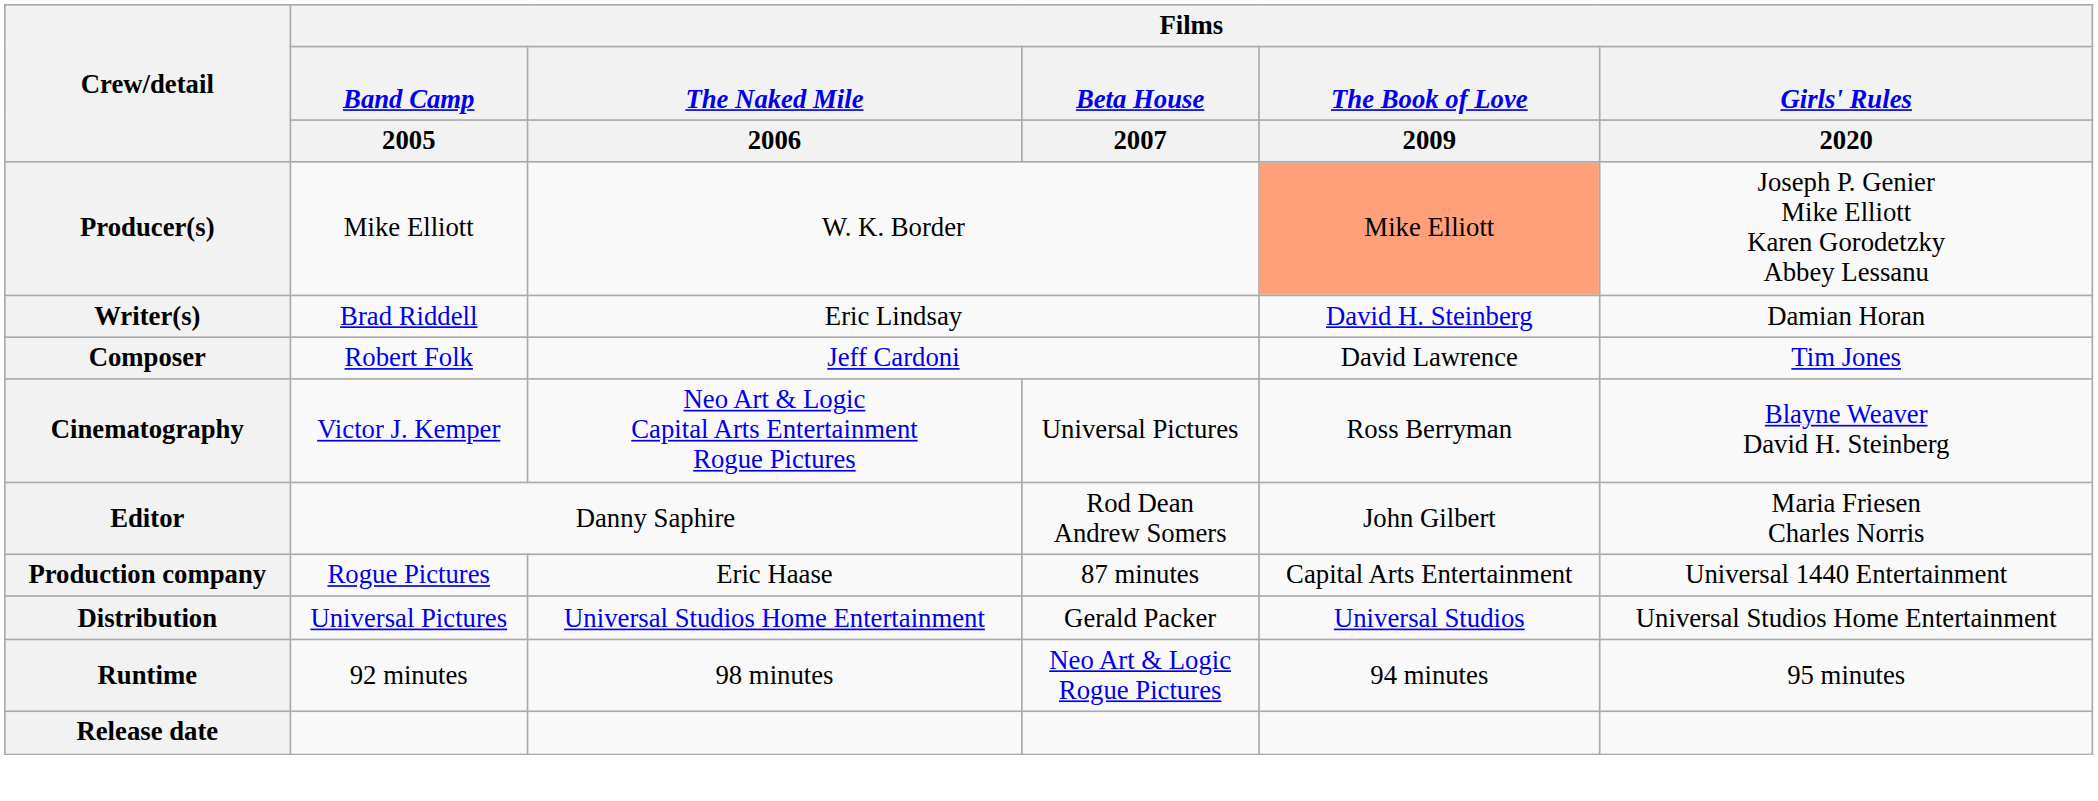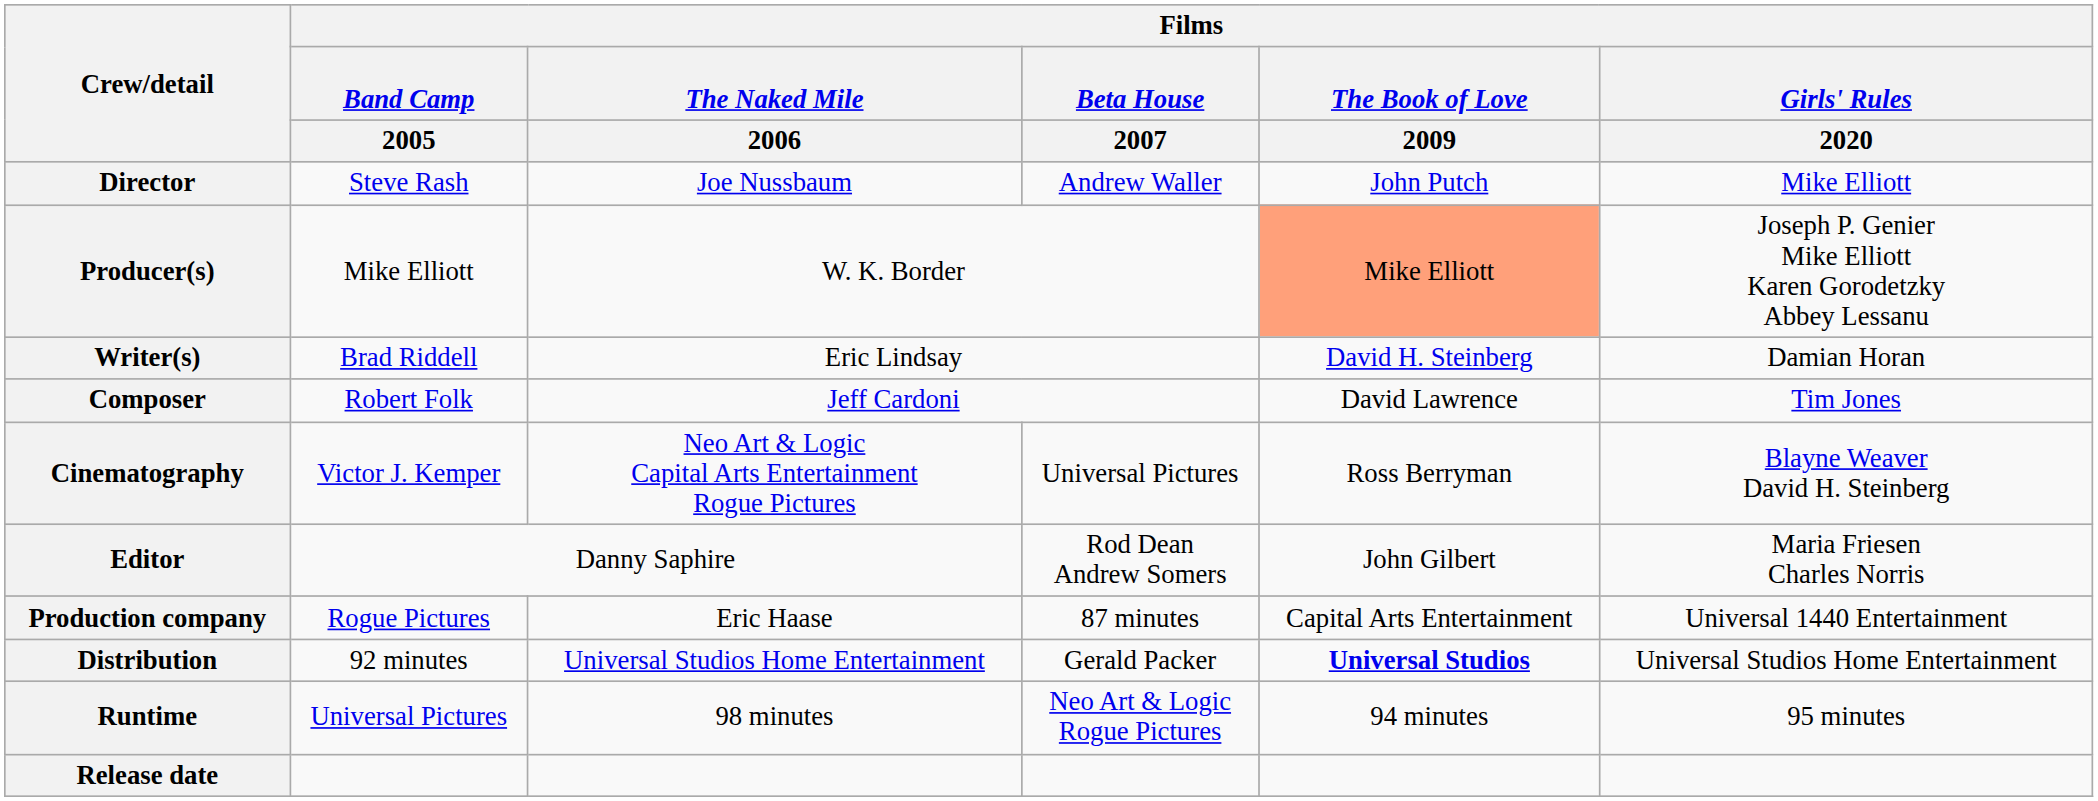 <table class="wikitable" style="text-align:center;" width=99%>
 <tr>
 <th rowspan="3">Crew/detail</th>
 <th colspan="5">Films</th>
 </tr>
 <tr>
 <th><em><a href='#'><br>Band Camp</a></em></th>
 <th><em><a href='#'><br>The Naked Mile</a></em></th>
 <th><em><a href='#'><br>Beta House</a></em></th>
 <th><em><a href='#'><br>The Book of Love</a></em></th>
 <th><em><a href='#'><br>Girls' Rules</a></em></th>
 </tr>
 <tr>
 <th>2005</th>
 <th>2006</th>
 <th>2007</th>
 <th>2009</th>
 <th>2020</th>
+</tr>
+<tr>
+<th>Director</th>
+<td><a href='#'>Steve Rash</a></td>
+<td><a href='#'>Joe Nussbaum</a></td>
+<td><a href='#'>Andrew Waller</a></td>
+<td><a href='#'>John Putch</a></td>
+<td><a href='#'>Mike Elliott</a></td>
 </tr>
 <tr>
 <th>Producer(s)</th>
 <td>Mike Elliott</td>
 <td colspan="2">W. K. Border</td>
 <td style="background: lightsalmon;">Mike Elliott</td>
 <td>Joseph P. Genier<br>Mike Elliott<br>Karen Gorodetzky<br>Abbey Lessanu</td>
 </tr>
 <tr>
 <th>Writer(s)</th>
 <td><a href='#'>Brad Riddell</a></td>
 <td colspan="2">Eric Lindsay</td>
 <td><a href='#'>David H. Steinberg</a></td>
 <td>Damian Horan</td>
 </tr>
 <tr>
 <th>Composer</th>
 <td><a href='#'>Robert Folk</a></td>
 <td colspan="2"><a href='#'>Jeff Cardoni</a></td>
 <td>David Lawrence</td>
 <td><a href='#'>Tim Jones</a></td>
 </tr>
 <tr>
 <th>Cinematography</th>
 <td><a href='#'>Victor J. Kemper</a></td>
 <td><a href='#'>Neo Art & Logic</a><br><a href='#'>Capital Arts Entertainment</a><br><a href='#'>Rogue Pictures</a></td>
 <td>Universal Pictures</td>
 <td>Ross Berryman</td>
 <td><a href='#'>Blayne Weaver</a><br>David H. Steinberg</td>
 </tr>
 <tr>
 <th>Editor</th>
 <td colspan="2">Danny Saphire</td>
 <td>Rod Dean<br>Andrew Somers</td>
 <td>John Gilbert</td>
 <td>Maria Friesen<br>Charles Norris</td>
 </tr>
 <tr>
 <th>Production company</th>
 <td><a href='#'>Rogue Pictures</a></td>
 <td>Eric Haase</td>
 <td>87 minutes</td>
 <td>Capital Arts Entertainment</td>
 <td>Universal 1440 Entertainment</td>
 </tr>
 <tr>
 <th>Distribution</th>
-<td><a href='#'>Universal Pictures</a></td>
+<td>92 minutes</td>
 <td><a href='#'>Universal Studios Home Entertainment</a></td>
 <td>Gerald Packer</td>
-<td><a href='#'>Universal Studios</a></td>
+<td><strong><a href='#'>Universal Studios</a></strong></td>
 <td>Universal Studios Home Entertainment</td>
 </tr>
 <tr>
 <th>Runtime</th>
-<td>92 minutes</td>
+<td><a href='#'>Universal Pictures</a></td>
 <td>98 minutes</td>
 <td><a href='#'>Neo Art & Logic</a><br><a href='#'>Rogue Pictures</a></td>
 <td>94 minutes</td>
 <td>95 minutes</td>
 </tr>
 <tr>
 <th>Release date</th>
 <td></td>
 <td></td>
 <td></td>
 <td></td>
 <td></td>
 </tr>
 <tr>
 </tr>
 </table>
